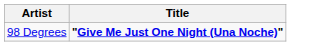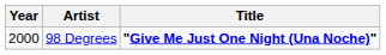 <table class="wikitable">
 <tr>
+<th>Year</th>
 <th>Artist</th>
 <th>Title</th>
 </tr>
 <tr>
+<td>2000</td>
 <td><a href='#'>98 Degrees</a></td>
 <td><strong>"<a href='#'>Give Me Just One Night (Una Noche)</a>"</strong></td>
 </tr>
 </table>
